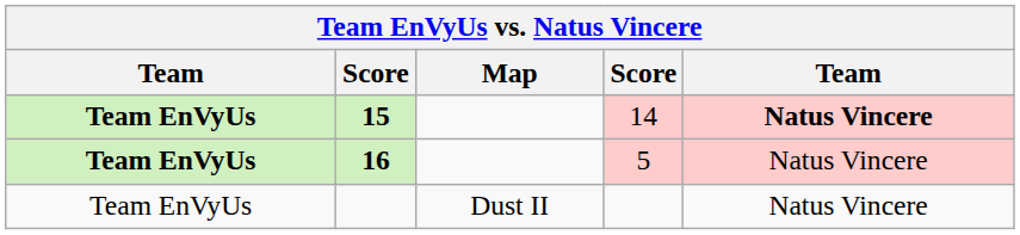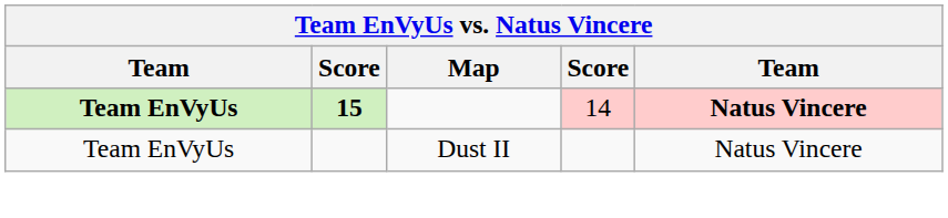 <table class="wikitable" style="text-align: center;">
 <tr>
 <th colspan=5><a href='#'>Team EnVyUs</a> vs.  <a href='#'>Natus Vincere</a></th>
 </tr>
 <tr>
 <th width="181px">Team</th>
 <th width="20px">Score</th>
 <th width="100px">Map</th>
 <th width="20px">Score</th>
 <th width="181px">Team</th>
 </tr>
 <tr>
 <td style="background: #D0F0C0;"><strong>Team EnVyUs</strong></td>
 <td style="background: #D0F0C0;"><strong>15</strong></td>
 <td></td>
 <td style="background: #FFCCCC;">14</td>
 <td style="background: #FFCCCC;"><strong>Natus Vincere</strong></td>
 </tr>
 <tr>
-<td style="background: #D0F0C0;"><strong>Team EnVyUs</strong></td>
-<td style="background: #D0F0C0;"><strong>16</strong></td>
-<td></td>
-<td style="background: #FFCCCC;">5</td>
-<td style="background: #FFCCCC;">Natus Vincere</td>
-</tr>
-<tr>
 <td>Team EnVyUs</td>
 <td></td>
 <td>Dust II</td>
 <td></td>
 <td>Natus Vincere</td>
 </tr>
 </table>
